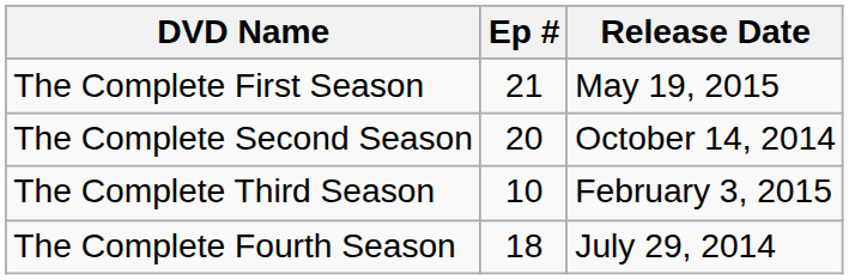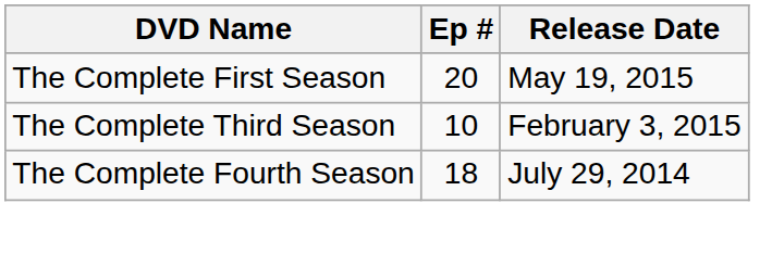 <table class="wikitable">
 <tr>
 <th>DVD Name</th>
 <th>Ep #</th>
 <th>Release Date</th>
 </tr>
 <tr>
 <td>The Complete First Season</td>
-<td align="center">21</td>
+<td align="center">20</td>
 <td>May 19, 2015</td>
-</tr>
-<tr>
-<td>The Complete Second Season</td>
-<td align="center">20</td>
-<td>October 14, 2014</td>
 </tr>
 <tr>
 <td>The Complete Third Season</td>
 <td align="center">10</td>
 <td>February 3, 2015</td>
 </tr>
 <tr>
 <td>The Complete Fourth Season</td>
 <td align="center">18</td>
 <td>July 29, 2014</td>
 </tr>
 </table>
